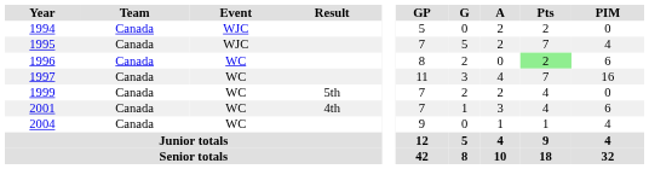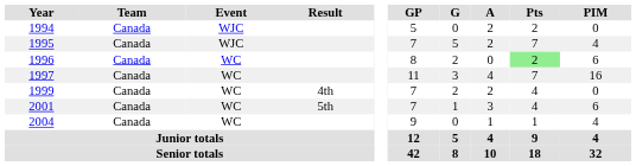 <table border="0" cellpadding="1" cellspacing="0" style="text-align:center; width:50em">
 <tr ALIGN="center" bgcolor="#e0e0e0">
 <th>Year</th>
 <th>Team</th>
 <th>Event</th>
 <th>Result</th>
 <th rowspan="99" bgcolor="#ffffff"> </th>
 <th>GP</th>
 <th>G</th>
 <th>A</th>
 <th>Pts</th>
 <th>PIM</th>
 </tr>
 <tr>
 <td><a href='#'>1994</a></td>
 <td><a href='#'>Canada</a></td>
 <td><a href='#'>WJC</a></td>
 <td></td>
 <td>5</td>
 <td>0</td>
 <td>2</td>
 <td>2</td>
 <td>0</td>
 </tr>
 <tr style="background:#f0f0f0;">
 <td><a href='#'>1995</a></td>
 <td>Canada</td>
 <td>WJC</td>
 <td></td>
 <td>7</td>
 <td>5</td>
 <td>2</td>
 <td>7</td>
 <td>4</td>
 </tr>
 <tr>
 <td><a href='#'>1996</a></td>
 <td><a href='#'>Canada</a></td>
 <td><a href='#'>WC</a></td>
 <td></td>
 <td>8</td>
 <td>2</td>
 <td>0</td>
 <td style="background: lightgreen;">2</td>
 <td>6</td>
 </tr>
 <tr style="background:#f0f0f0;">
 <td><a href='#'>1997</a></td>
 <td>Canada</td>
 <td>WC</td>
 <td></td>
 <td>11</td>
 <td>3</td>
 <td>4</td>
 <td>7</td>
 <td>16</td>
 </tr>
 <tr>
 <td><a href='#'>1999</a></td>
 <td>Canada</td>
 <td>WC</td>
-<td>5th</td>
+<td>4th</td>
 <td>7</td>
 <td>2</td>
 <td>2</td>
 <td>4</td>
 <td>0</td>
 </tr>
 <tr style="background:#f0f0f0;">
 <td><a href='#'>2001</a></td>
 <td>Canada</td>
 <td>WC</td>
-<td>4th</td>
+<td>5th</td>
 <td>7</td>
 <td>1</td>
 <td>3</td>
 <td>4</td>
 <td>6</td>
 </tr>
 <tr>
 <td><a href='#'>2004</a></td>
 <td>Canada</td>
 <td>WC</td>
 <td></td>
 <td>9</td>
 <td>0</td>
 <td>1</td>
 <td>1</td>
 <td>4</td>
 </tr>
 <tr style="background:#e0e0e0;">
 <th colspan=4>Junior totals</th>
 <th>12</th>
 <th>5</th>
 <th>4</th>
 <th>9</th>
 <th>4</th>
 </tr>
 <tr style="background:#e0e0e0;">
 <th colspan=4>Senior totals</th>
 <th>42</th>
 <th>8</th>
 <th>10</th>
 <th>18</th>
 <th>32</th>
 </tr>
 </table>
